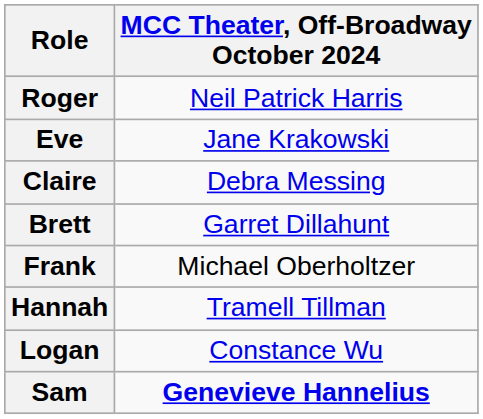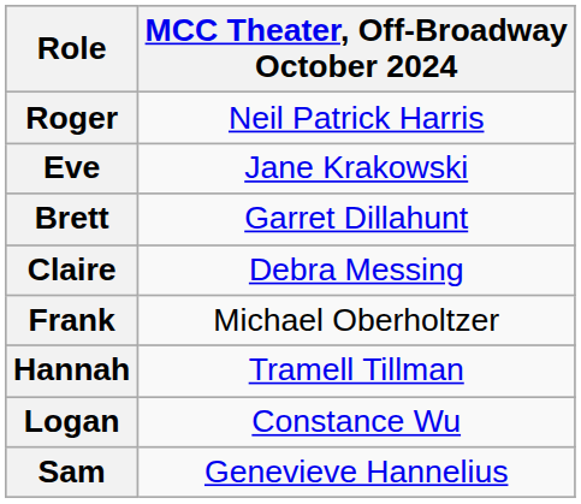 <table class="wikitable">
 <tr>
 <th>Role</th>
 <th><a href='#'>MCC Theater</a>, Off-Broadway<br>October 2024</th>
 </tr>
 <tr>
 <th>Roger</th>
 <td align="center"><a href='#'>Neil Patrick Harris</a></td>
 </tr>
 <tr>
 <th>Eve</th>
 <td align="center"><a href='#'>Jane Krakowski</a></td>
 </tr>
 <tr>
+<th>Brett</th>
+<td align="center"><a href='#'>Garret Dillahunt</a></td>
+</tr>
+<tr>
 <th>Claire</th>
 <td align="center"><a href='#'>Debra Messing</a></td>
-</tr>
-<tr>
-<th>Brett</th>
-<td align="center"><a href='#'>Garret Dillahunt</a></td>
 </tr>
 <tr>
 <th>Frank</th>
 <td align="center">Michael Oberholtzer</td>
 </tr>
 <tr>
 <th>Hannah</th>
 <td align="center"><a href='#'>Tramell Tillman</a></td>
 </tr>
 <tr>
 <th>Logan</th>
 <td align="center"><a href='#'>Constance Wu</a></td>
 </tr>
 <tr>
 <th>Sam</th>
-<td align="center"><strong><a href='#'>Genevieve Hannelius</a></strong></td>
+<td align="center"><a href='#'>Genevieve Hannelius</a></td>
 </tr>
 </table>
